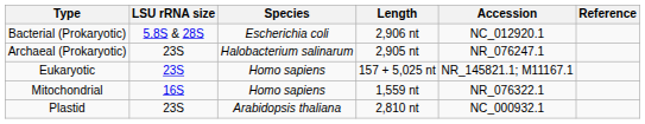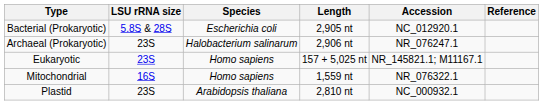 <table class="wikitable sortable" style="text-align: center;">
 <tr>
 <th>Type</th>
 <th>LSU rRNA size</th>
 <th>Species</th>
 <th>Length</th>
 <th>Accession</th>
 <th>Reference</th>
 </tr>
 <tr>
 <td>Bacterial (Prokaryotic)</td>
 <td><a href='#'>5.8S</a> & <a href='#'>28S</a></td>
 <td><em>Escherichia coli</em></td>
-<td>2,906 nt</td>
+<td>2,905 nt</td>
 <td>NC_012920.1</td>
 <td></td>
 </tr>
 <tr>
 <td>Archaeal (Prokaryotic)</td>
 <td>23S</td>
 <td><em>Halobacterium salinarum</em></td>
-<td>2,905 nt</td>
+<td>2,906 nt</td>
 <td>NR_076247.1</td>
 <td></td>
 </tr>
 <tr>
 <td>Eukaryotic</td>
 <td><a href='#'>23S</a></td>
 <td><em>Homo sapiens</em></td>
 <td>157 + 5,025 nt</td>
 <td>NR_145821.1; M11167.1</td>
 <td></td>
 </tr>
 <tr>
 <td>Mitochondrial</td>
 <td><a href='#'>16S</a></td>
 <td><em>Homo sapiens</em></td>
 <td>1,559 nt</td>
 <td>NR_076322.1</td>
 <td></td>
 </tr>
 <tr>
 <td>Plastid</td>
 <td>23S</td>
 <td><em>Arabidopsis thaliana</em></td>
 <td>2,810 nt</td>
 <td>NC_000932.1</td>
 <td></td>
 </tr>
 </table>
